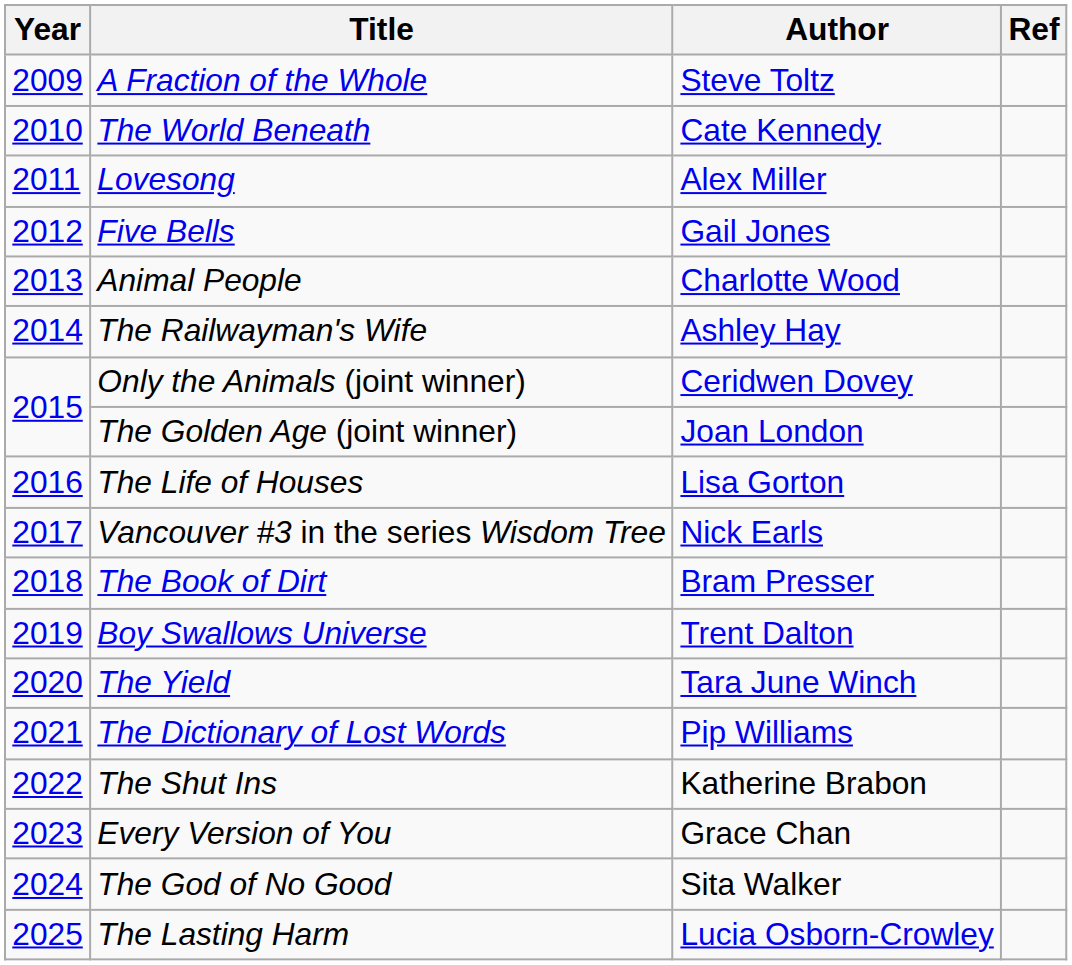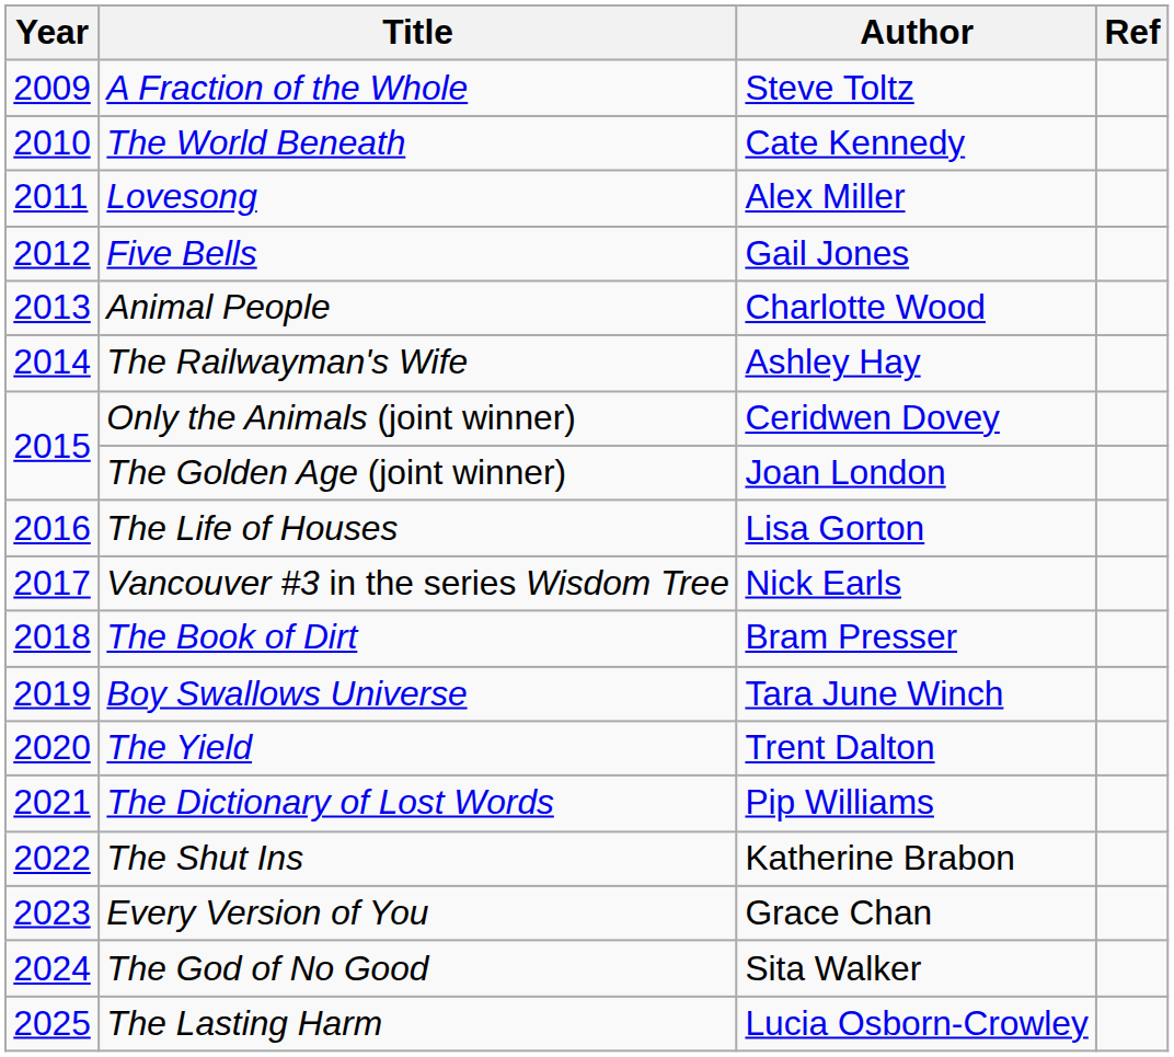 <table class="wikitable">
 <tr>
 <th>Year</th>
 <th>Title</th>
 <th>Author</th>
 <th>Ref</th>
 </tr>
 <tr>
 <td><a href='#'>2009</a></td>
 <td><em><a href='#'>A Fraction of the Whole</a></em></td>
 <td><a href='#'>Steve Toltz</a></td>
 <td></td>
 </tr>
 <tr>
 <td><a href='#'>2010</a></td>
 <td><em><a href='#'>The World Beneath</a></em></td>
 <td><a href='#'>Cate Kennedy</a></td>
 <td></td>
 </tr>
 <tr>
 <td><a href='#'>2011</a></td>
 <td><em><a href='#'>Lovesong</a></em></td>
 <td><a href='#'>Alex Miller</a></td>
 <td></td>
 </tr>
 <tr>
 <td><a href='#'>2012</a></td>
 <td><em><a href='#'>Five Bells</a></em></td>
 <td><a href='#'>Gail Jones</a></td>
 <td></td>
 </tr>
 <tr>
 <td><a href='#'>2013</a></td>
 <td><em>Animal People</em></td>
 <td><a href='#'>Charlotte Wood</a></td>
 <td></td>
 </tr>
 <tr>
 <td><a href='#'>2014</a></td>
 <td><em>The Railwayman's Wife</em></td>
 <td><a href='#'>Ashley Hay</a></td>
 <td></td>
 </tr>
 <tr>
 <td rowspan="2"><a href='#'>2015</a></td>
 <td><em>Only the Animals</em> (joint winner)</td>
 <td><a href='#'>Ceridwen Dovey</a></td>
 <td></td>
 </tr>
 <tr>
 <td><em>The Golden Age</em> (joint winner)</td>
 <td><a href='#'>Joan London</a></td>
 <td></td>
 </tr>
 <tr>
 <td><a href='#'>2016</a></td>
 <td><em>The Life of Houses</em></td>
 <td><a href='#'>Lisa Gorton</a></td>
 <td></td>
 </tr>
 <tr>
 <td><a href='#'>2017</a></td>
 <td><em>Vancouver #3</em> in the series <em>Wisdom Tree</em></td>
 <td><a href='#'>Nick Earls</a></td>
 <td></td>
 </tr>
 <tr>
 <td><a href='#'>2018</a></td>
 <td><em><a href='#'>The Book of Dirt</a></em></td>
 <td><a href='#'>Bram Presser</a></td>
 <td></td>
 </tr>
 <tr>
 <td><a href='#'>2019</a></td>
 <td><em><a href='#'>Boy Swallows Universe</a></em></td>
-<td><a href='#'>Trent Dalton</a></td>
+<td><a href='#'>Tara June Winch</a></td>
 <td></td>
 </tr>
 <tr>
 <td><a href='#'>2020</a></td>
 <td><em><a href='#'>The Yield</a></em></td>
-<td><a href='#'>Tara June Winch</a></td>
+<td><a href='#'>Trent Dalton</a></td>
 <td></td>
 </tr>
 <tr>
 <td><a href='#'>2021</a></td>
 <td><em><a href='#'>The Dictionary of Lost Words</a></em></td>
 <td><a href='#'>Pip Williams</a></td>
 <td></td>
 </tr>
 <tr>
 <td><a href='#'>2022</a></td>
 <td><em>The Shut Ins</em></td>
 <td>Katherine Brabon</td>
 <td></td>
 </tr>
 <tr>
 <td><a href='#'>2023</a></td>
 <td><em>Every Version of You</em></td>
 <td>Grace Chan</td>
 <td></td>
 </tr>
 <tr>
 <td><a href='#'>2024</a></td>
 <td><em>The God of No Good</em></td>
 <td>Sita Walker</td>
 <td></td>
 </tr>
 <tr>
 <td><a href='#'>2025</a></td>
 <td><em>The Lasting Harm</em></td>
 <td><a href='#'>Lucia Osborn-Crowley</a></td>
 <td></td>
 </tr>
 </table>
